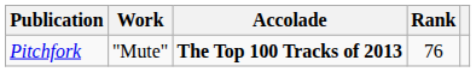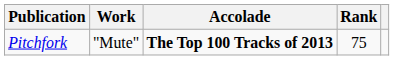 <table class="wikitable sortable">
 <tr>
 <th>Publication</th>
 <th>Work</th>
 <th>Accolade</th>
 <th>Rank</th>
 <th></th>
 </tr>
 <tr>
 <td><em><a href='#'>Pitchfork</a></em></td>
 <td>"Mute"</td>
 <td><strong>The Top 100 Tracks of 2013</strong></td>
-<td style="text-align:center">76</td>
+<td style="text-align:center">75</td>
 <td style="text-align:center"></td>
 </tr>
 </table>
